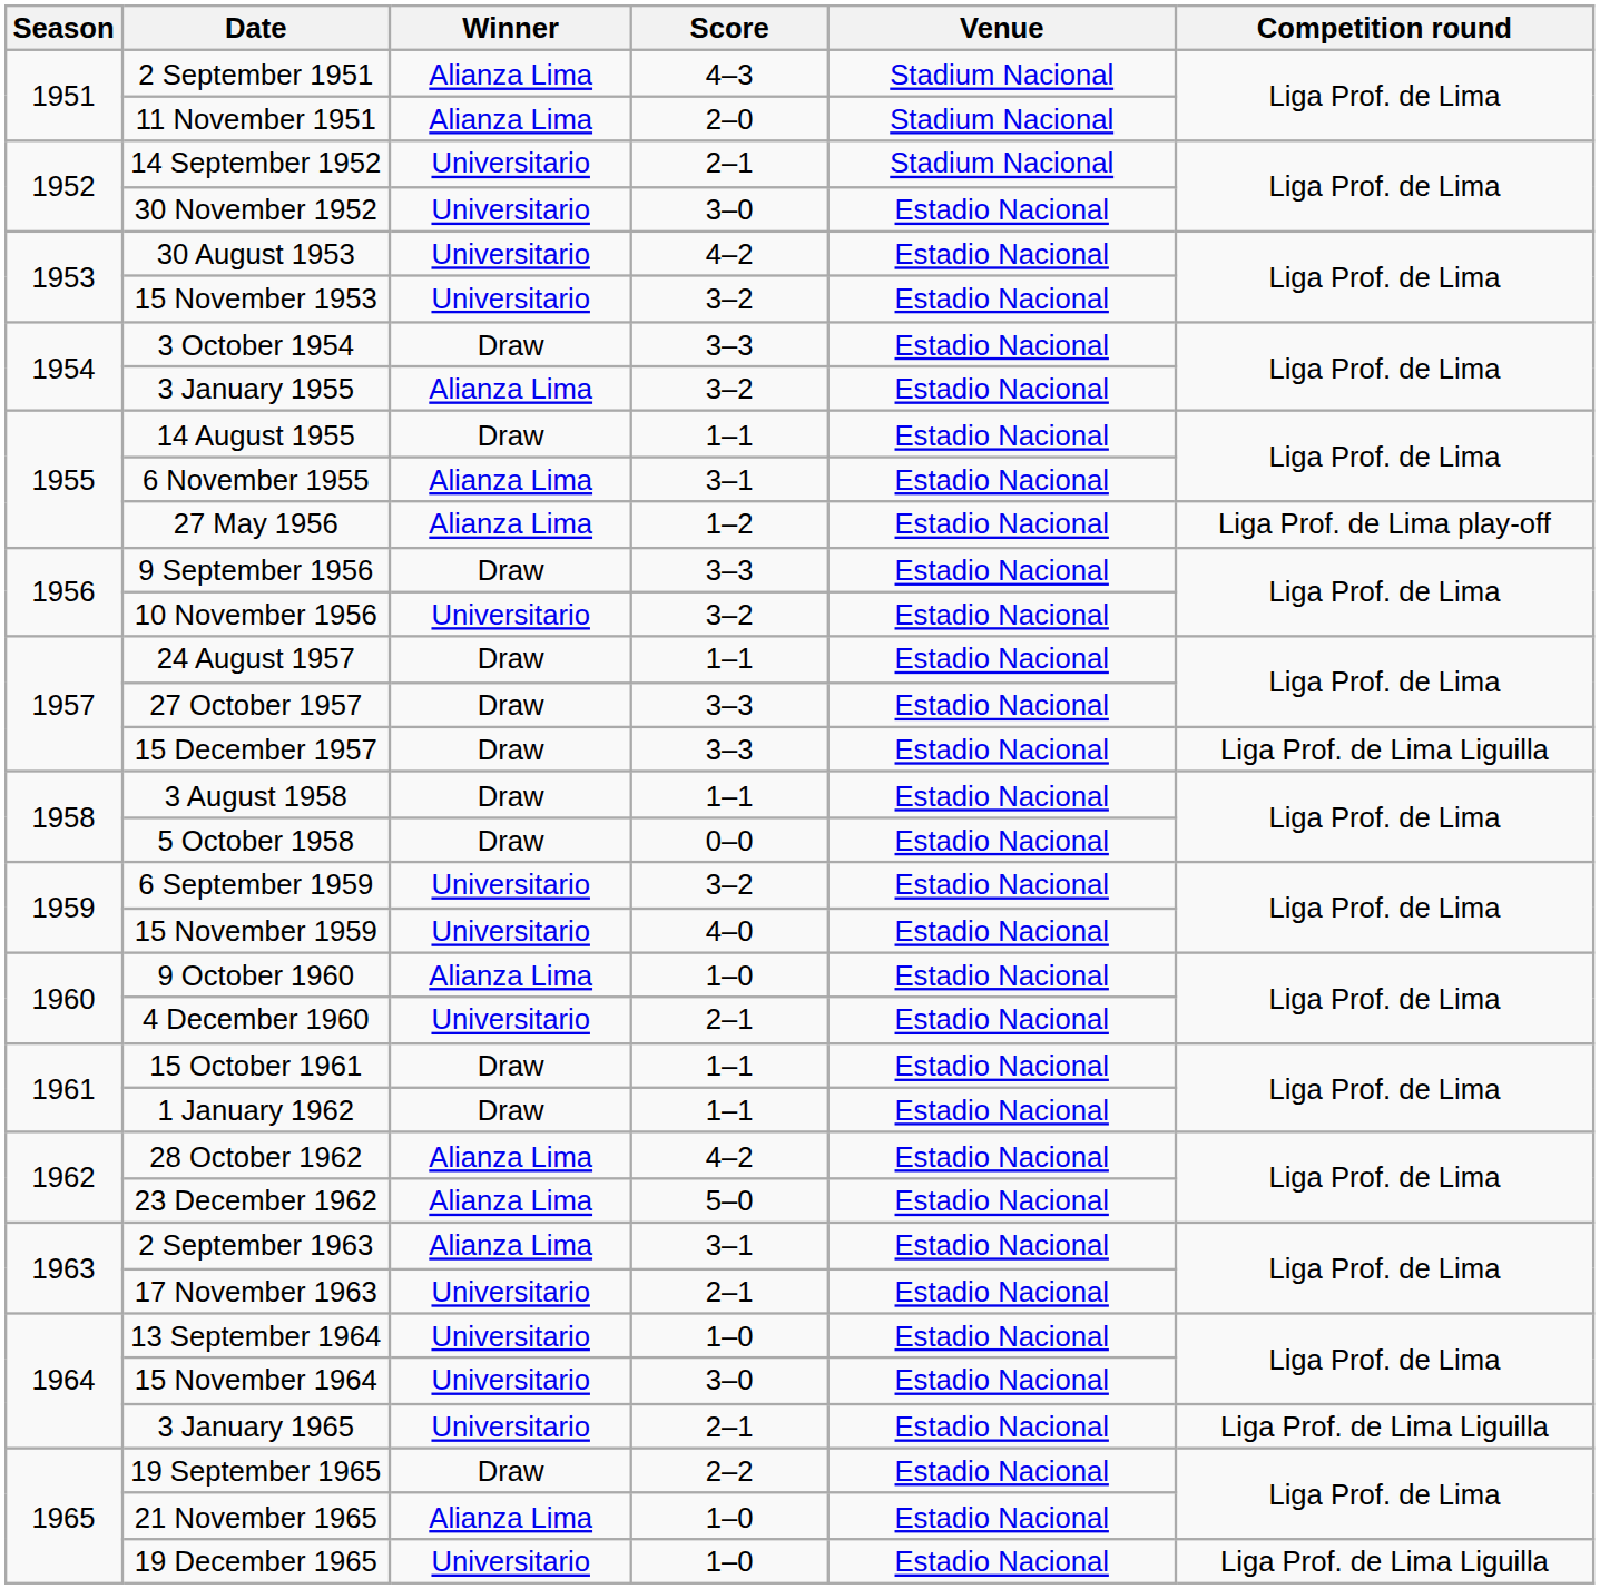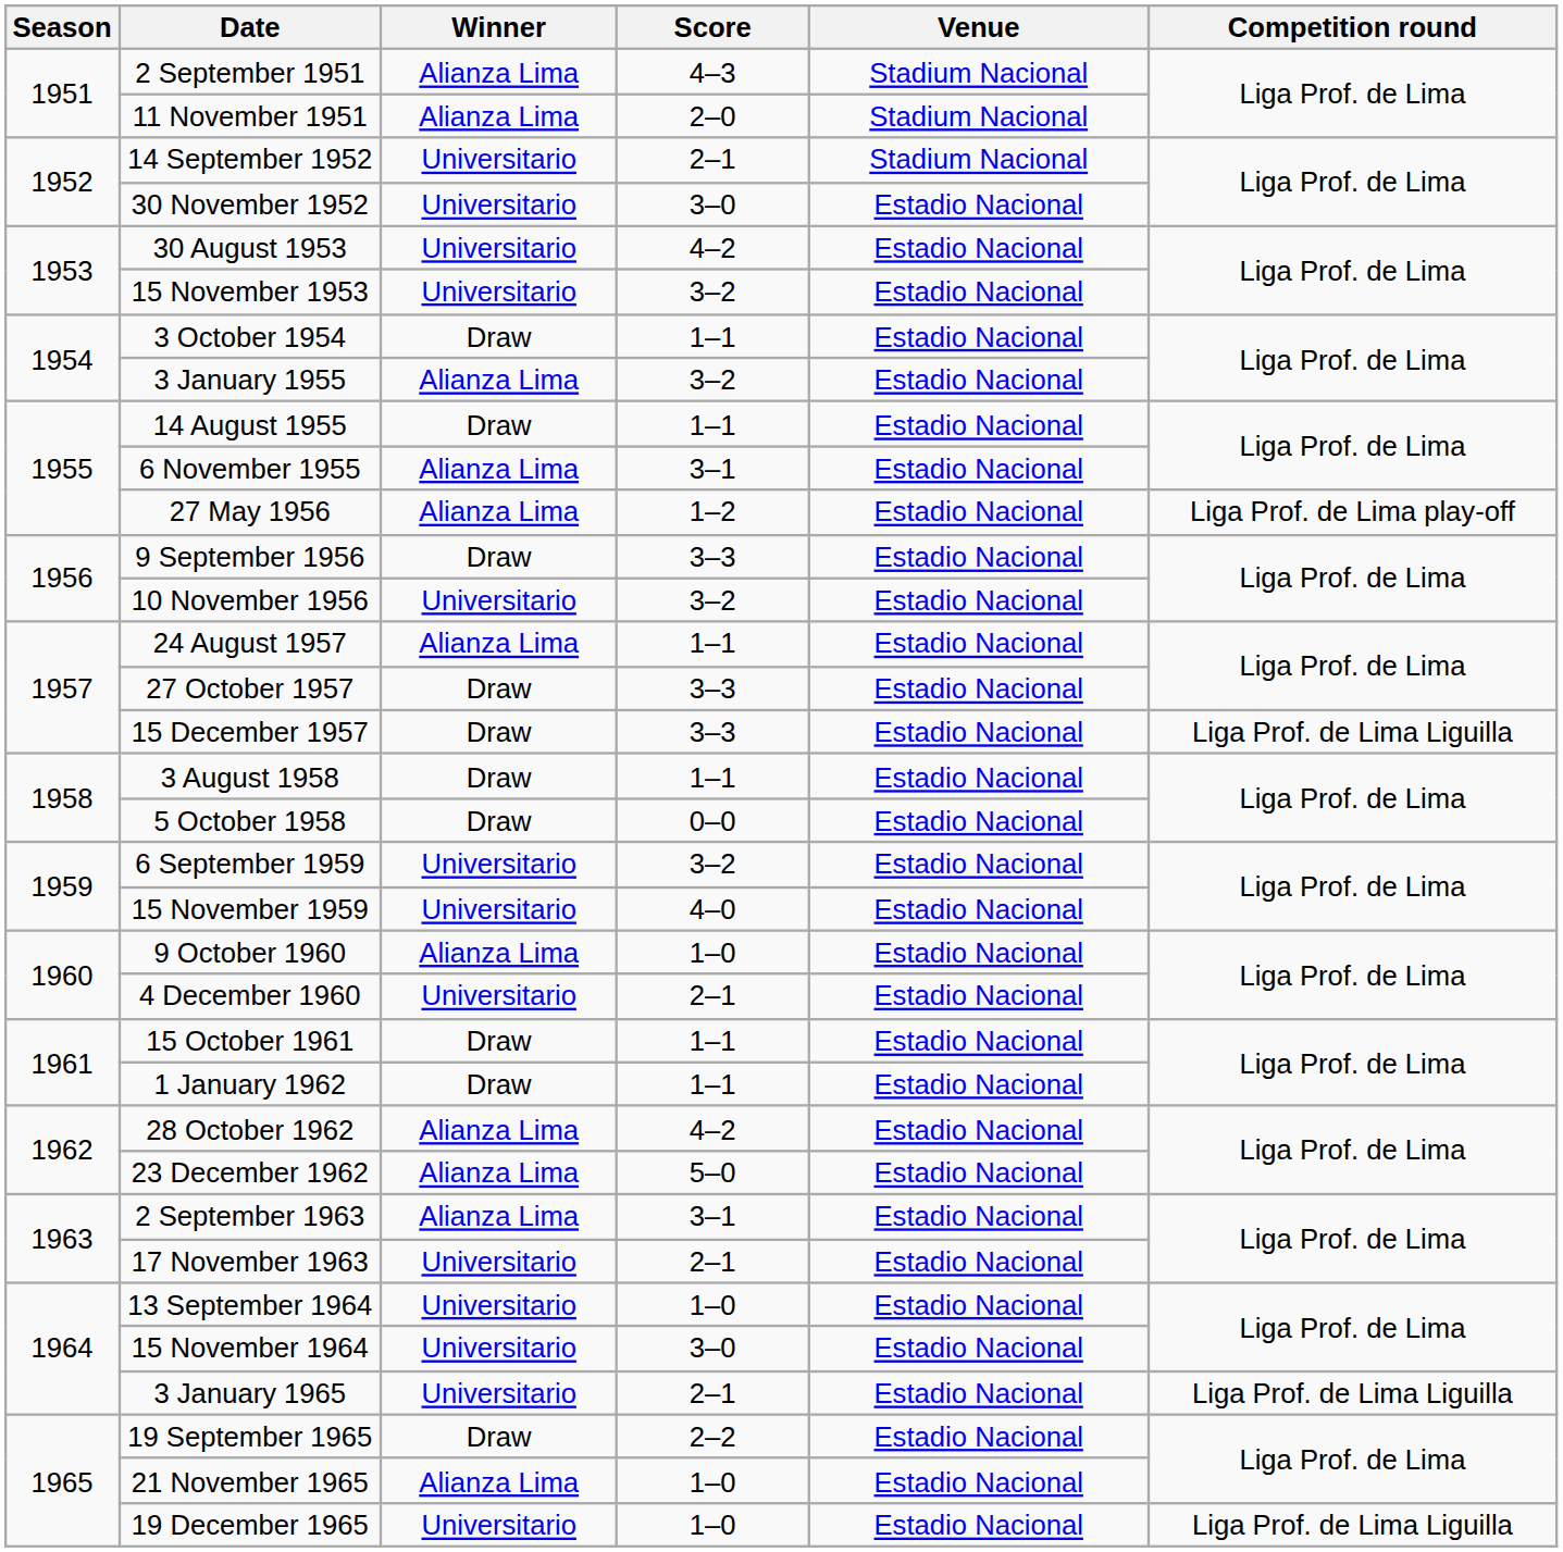 <table class="wikitable" style="text-align:center; font-size:11px">
 <tr>
 <th>Season</th>
 <th width="120">Date</th>
 <th width="100">Winner</th>
 <th width="90">Score</th>
 <th width="170">Venue</th>
 <th width="200">Competition round</th>
 </tr>
 <tr>
 <td rowspan=2>1951</td>
 <td>2 September 1951</td>
 <td><a href='#'>Alianza Lima</a></td>
 <td>4–3</td>
 <td><a href='#'>Stadium Nacional</a></td>
 <td rowspan="2">Liga Prof. de Lima</td>
 </tr>
 <tr>
 <td>11 November 1951</td>
 <td><a href='#'>Alianza Lima</a></td>
 <td>2–0</td>
 <td><a href='#'>Stadium Nacional</a></td>
 </tr>
 <tr>
 <td rowspan=2>1952</td>
 <td>14 September 1952</td>
 <td><a href='#'>Universitario</a></td>
 <td>2–1</td>
 <td><a href='#'>Stadium Nacional</a></td>
 <td rowspan="2">Liga Prof. de Lima</td>
 </tr>
 <tr>
 <td>30 November 1952</td>
 <td><a href='#'>Universitario</a></td>
 <td>3–0</td>
 <td><a href='#'>Estadio Nacional</a></td>
 </tr>
 <tr>
 <td rowspan=2>1953</td>
 <td>30 August 1953</td>
 <td><a href='#'>Universitario</a></td>
 <td>4–2</td>
 <td><a href='#'>Estadio Nacional</a></td>
 <td rowspan="2">Liga Prof. de Lima</td>
 </tr>
 <tr>
 <td>15 November 1953</td>
 <td><a href='#'>Universitario</a></td>
 <td>3–2</td>
 <td><a href='#'>Estadio Nacional</a></td>
 </tr>
 <tr>
 <td rowspan=2>1954</td>
 <td>3 October 1954</td>
 <td>Draw</td>
-<td>3–3</td>
+<td>1–1</td>
 <td><a href='#'>Estadio Nacional</a></td>
 <td rowspan="2">Liga Prof. de Lima</td>
 </tr>
 <tr>
 <td>3 January 1955</td>
 <td><a href='#'>Alianza Lima</a></td>
 <td>3–2</td>
 <td><a href='#'>Estadio Nacional</a></td>
 </tr>
 <tr>
 <td rowspan=3>1955</td>
 <td>14 August 1955</td>
 <td>Draw</td>
 <td>1–1</td>
 <td><a href='#'>Estadio Nacional</a></td>
 <td rowspan="2">Liga Prof. de Lima</td>
 </tr>
 <tr>
 <td>6 November 1955</td>
 <td><a href='#'>Alianza Lima</a></td>
 <td>3–1</td>
 <td><a href='#'>Estadio Nacional</a></td>
 </tr>
 <tr>
 <td>27 May 1956</td>
 <td><a href='#'>Alianza Lima</a></td>
 <td>1–2</td>
 <td><a href='#'>Estadio Nacional</a></td>
 <td>Liga Prof. de Lima play-off</td>
 </tr>
 <tr>
 <td rowspan=2>1956</td>
 <td>9 September 1956</td>
 <td>Draw</td>
 <td>3–3</td>
 <td><a href='#'>Estadio Nacional</a></td>
 <td rowspan="2">Liga Prof. de Lima</td>
 </tr>
 <tr>
 <td>10 November 1956</td>
 <td><a href='#'>Universitario</a></td>
 <td>3–2</td>
 <td><a href='#'>Estadio Nacional</a></td>
 </tr>
 <tr>
 <td rowspan=3>1957</td>
 <td>24 August 1957</td>
-<td>Draw</td>
+<td><a href='#'>Alianza Lima</a></td>
 <td>1–1</td>
 <td><a href='#'>Estadio Nacional</a></td>
 <td rowspan="2">Liga Prof. de Lima</td>
 </tr>
 <tr>
 <td>27 October 1957</td>
 <td>Draw</td>
 <td>3–3</td>
 <td><a href='#'>Estadio Nacional</a></td>
 </tr>
 <tr>
 <td>15 December 1957</td>
 <td>Draw</td>
 <td>3–3</td>
 <td><a href='#'>Estadio Nacional</a></td>
 <td>Liga Prof. de Lima Liguilla</td>
 </tr>
 <tr>
 <td rowspan=2>1958</td>
 <td>3 August 1958</td>
 <td>Draw</td>
 <td>1–1</td>
 <td><a href='#'>Estadio Nacional</a></td>
 <td rowspan="2">Liga Prof. de Lima</td>
 </tr>
 <tr>
 <td>5 October 1958</td>
 <td>Draw</td>
 <td>0–0</td>
 <td><a href='#'>Estadio Nacional</a></td>
 </tr>
 <tr>
 <td rowspan="2">1959</td>
 <td>6 September 1959</td>
 <td><a href='#'>Universitario</a></td>
 <td>3–2</td>
 <td><a href='#'>Estadio Nacional</a></td>
 <td rowspan="2">Liga Prof. de Lima</td>
 </tr>
 <tr>
 <td>15 November 1959</td>
 <td><a href='#'>Universitario</a></td>
 <td>4–0</td>
 <td><a href='#'>Estadio Nacional</a></td>
 </tr>
 <tr>
 <td rowspan=2>1960</td>
 <td>9 October 1960</td>
 <td><a href='#'>Alianza Lima</a></td>
 <td>1–0</td>
 <td><a href='#'>Estadio Nacional</a></td>
 <td rowspan="2">Liga Prof. de Lima</td>
 </tr>
 <tr>
 <td>4 December 1960</td>
 <td><a href='#'>Universitario</a></td>
 <td>2–1</td>
 <td><a href='#'>Estadio Nacional</a></td>
 </tr>
 <tr>
 <td rowspan=2>1961</td>
 <td>15 October 1961</td>
 <td>Draw</td>
 <td>1–1</td>
 <td><a href='#'>Estadio Nacional</a></td>
 <td rowspan="2">Liga Prof. de Lima</td>
 </tr>
 <tr>
 <td>1 January 1962</td>
 <td>Draw</td>
 <td>1–1</td>
 <td><a href='#'>Estadio Nacional</a></td>
 </tr>
 <tr>
 <td rowspan=2>1962</td>
 <td>28 October 1962</td>
 <td><a href='#'>Alianza Lima</a></td>
 <td>4–2</td>
 <td><a href='#'>Estadio Nacional</a></td>
 <td rowspan="2">Liga Prof. de Lima</td>
 </tr>
 <tr>
 <td>23 December 1962</td>
 <td><a href='#'>Alianza Lima</a></td>
 <td>5–0</td>
 <td><a href='#'>Estadio Nacional</a></td>
 </tr>
 <tr>
 <td rowspan=2>1963</td>
 <td>2 September 1963</td>
 <td><a href='#'>Alianza Lima</a></td>
 <td>3–1</td>
 <td><a href='#'>Estadio Nacional</a></td>
 <td rowspan="2">Liga Prof. de Lima</td>
 </tr>
 <tr>
 <td>17 November 1963</td>
 <td><a href='#'>Universitario</a></td>
 <td>2–1</td>
 <td><a href='#'>Estadio Nacional</a></td>
 </tr>
 <tr>
 <td rowspan=3>1964</td>
 <td>13 September 1964</td>
 <td><a href='#'>Universitario</a></td>
 <td>1–0</td>
 <td><a href='#'>Estadio Nacional</a></td>
 <td rowspan="2">Liga Prof. de Lima</td>
 </tr>
 <tr>
 <td>15 November 1964</td>
 <td><a href='#'>Universitario</a></td>
 <td>3–0</td>
 <td><a href='#'>Estadio Nacional</a></td>
 </tr>
 <tr>
 <td>3 January 1965</td>
 <td><a href='#'>Universitario</a></td>
 <td>2–1</td>
 <td><a href='#'>Estadio Nacional</a></td>
 <td>Liga Prof. de Lima Liguilla</td>
 </tr>
 <tr>
 <td rowspan=3>1965</td>
 <td>19 September 1965</td>
 <td>Draw</td>
 <td>2–2</td>
 <td><a href='#'>Estadio Nacional</a></td>
 <td rowspan="2">Liga Prof. de Lima</td>
 </tr>
 <tr>
 <td>21 November 1965</td>
 <td><a href='#'>Alianza Lima</a></td>
 <td>1–0</td>
 <td><a href='#'>Estadio Nacional</a></td>
 </tr>
 <tr>
 <td>19 December 1965</td>
 <td><a href='#'>Universitario</a></td>
 <td>1–0</td>
 <td><a href='#'>Estadio Nacional</a></td>
 <td>Liga Prof. de Lima Liguilla</td>
 </tr>
 </table>
